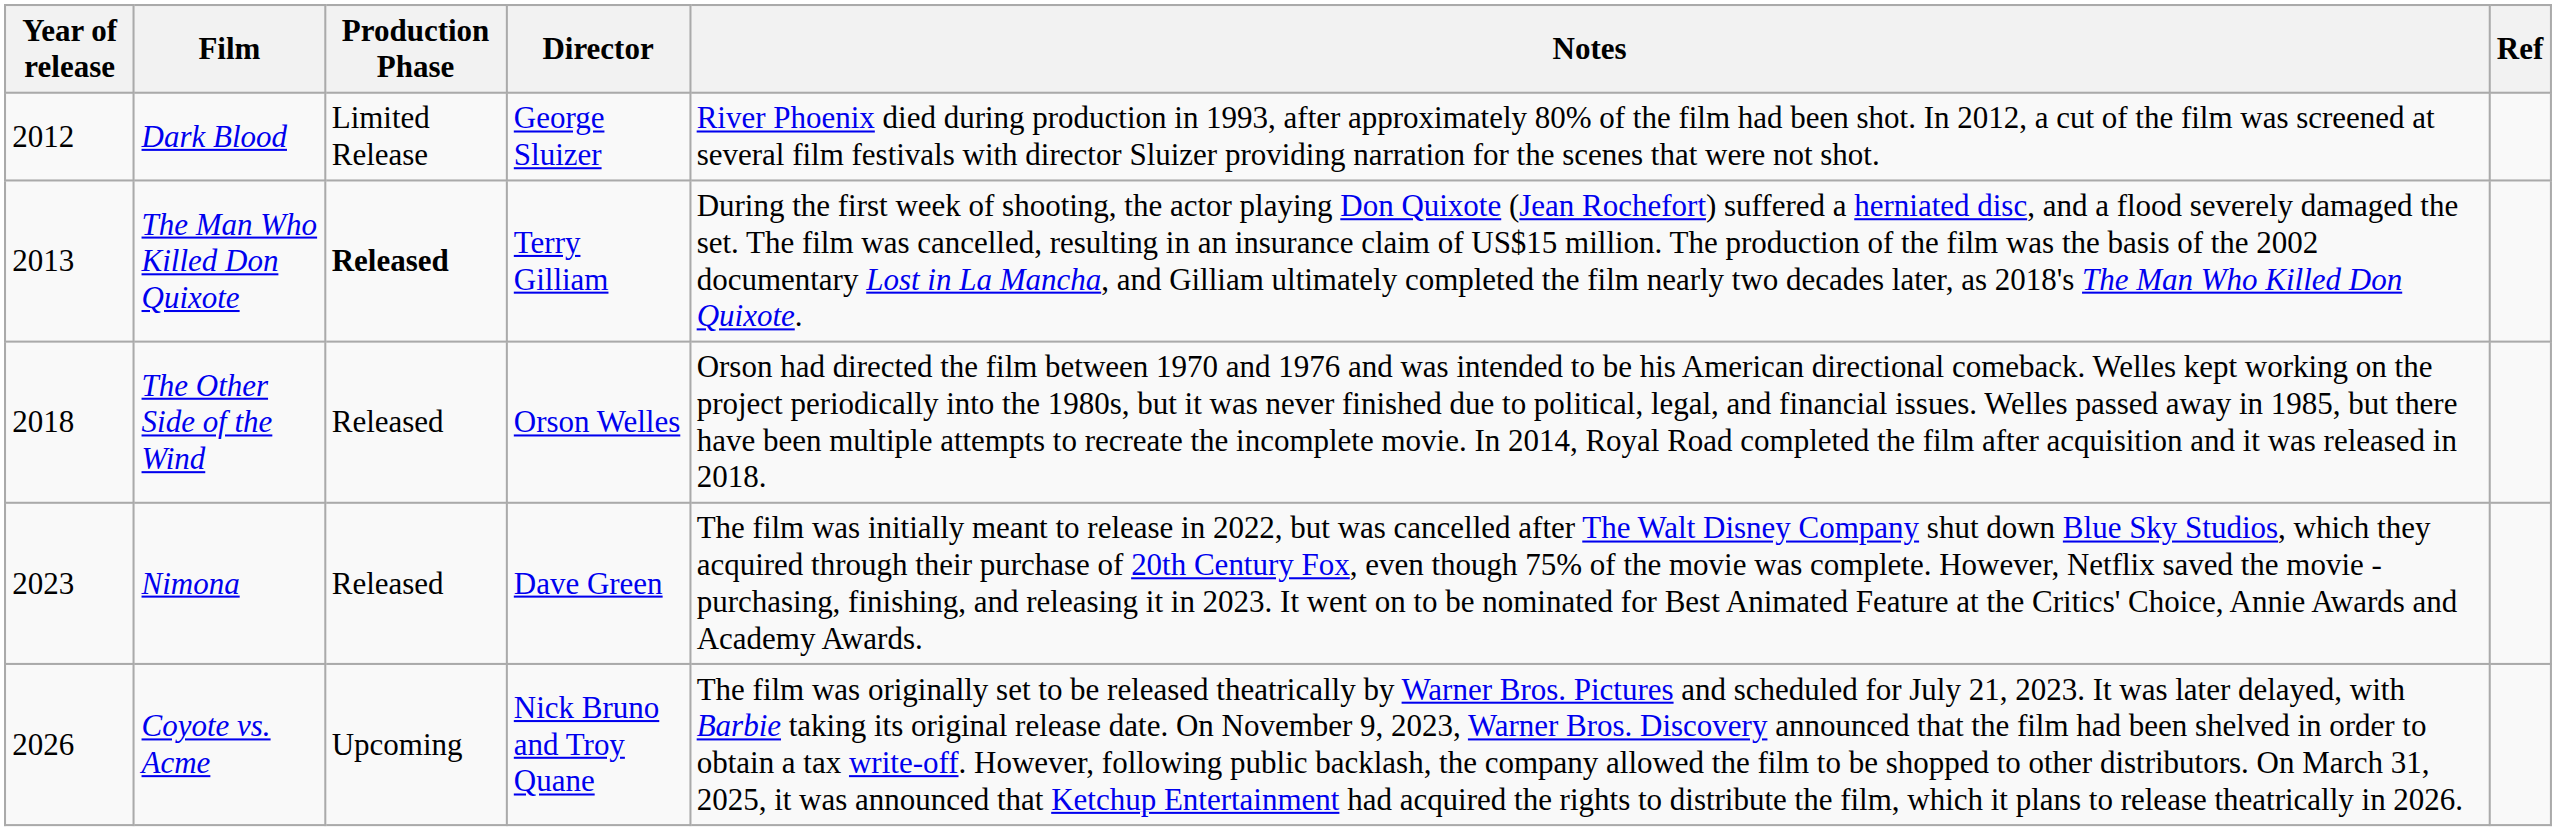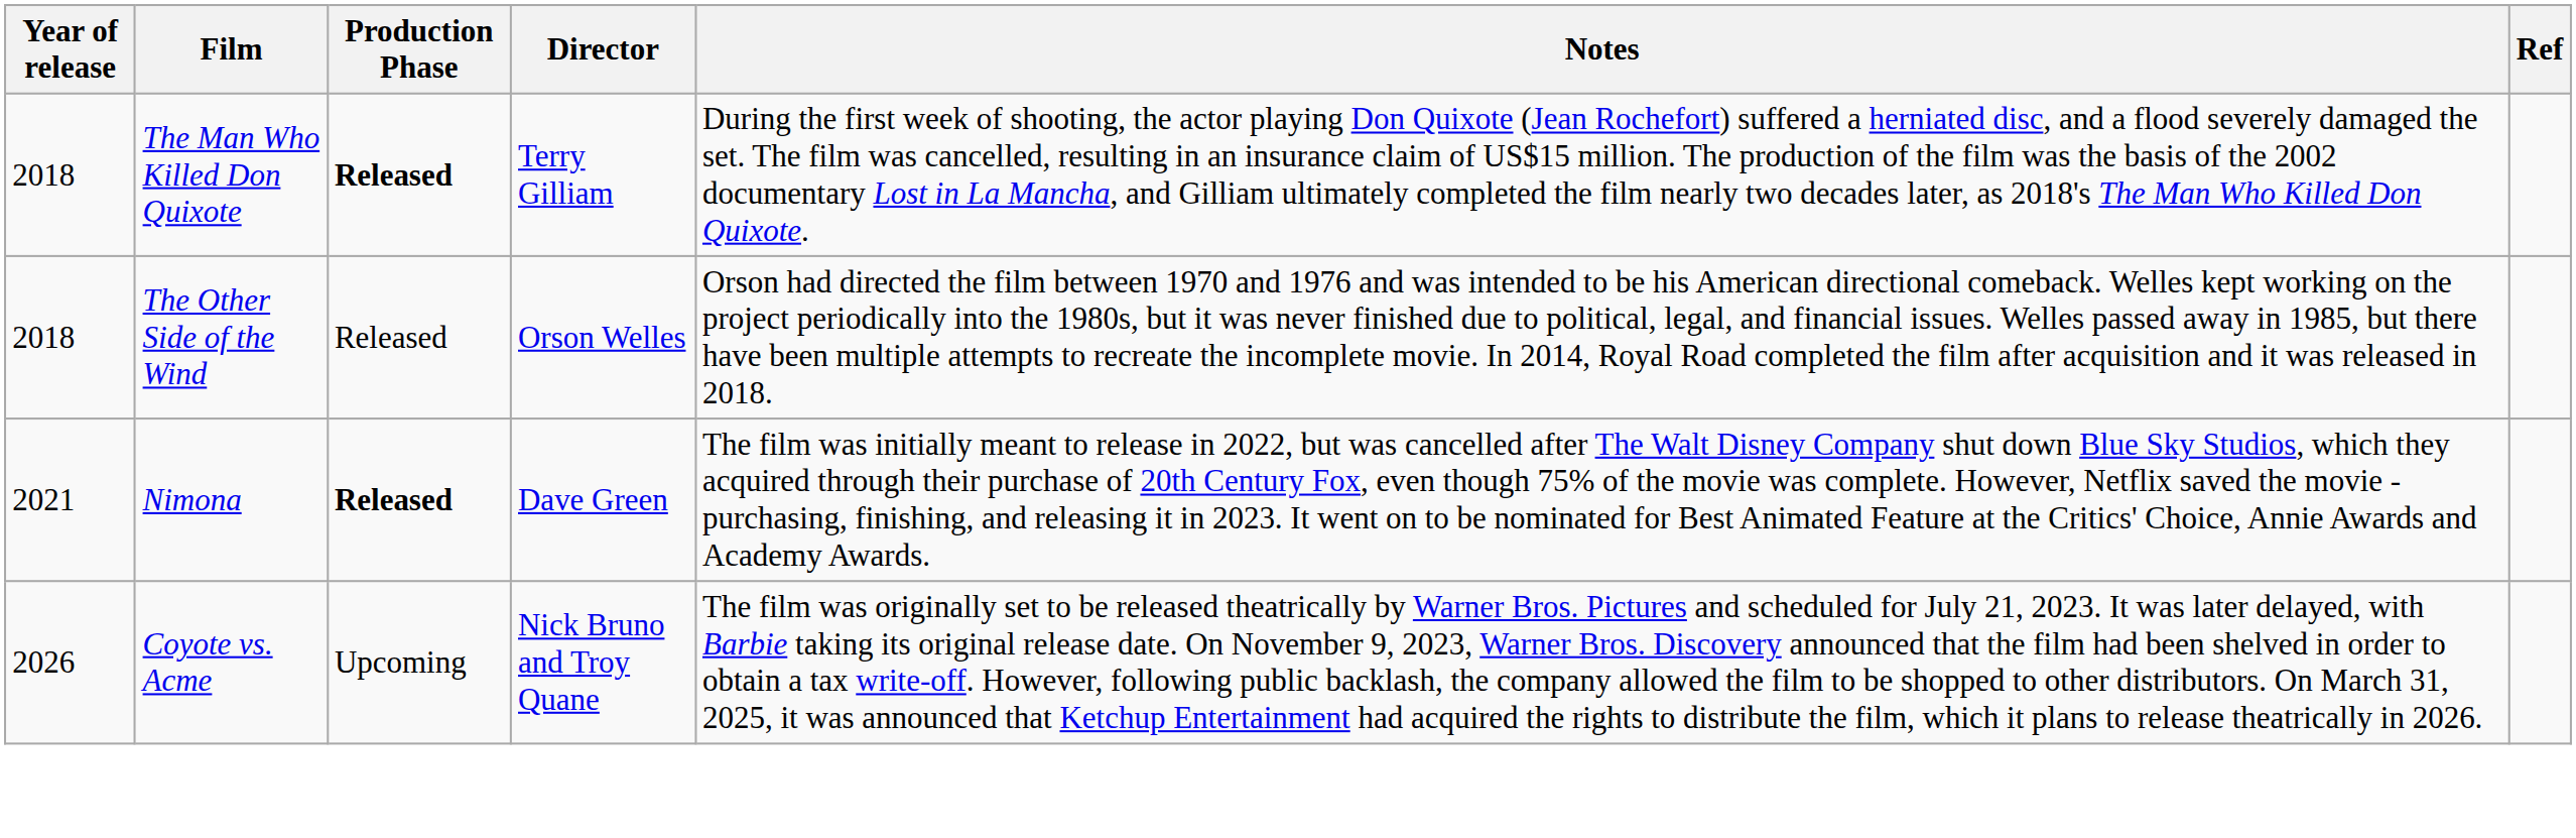 <table class="wikitable sortable" style="font-size:95%">
 <tr>
 <th>Year of release</th>
 <th>Film</th>
 <th>Production Phase</th>
 <th>Director</th>
 <th>Notes</th>
 <th class="unsortable">Ref</th>
 </tr>
 <tr>
-<td>2012</td>
-<td><em><a href='#'>Dark Blood</a></em></td>
-<td>Limited Release</td>
-<td><a href='#'>George Sluizer</a></td>
-<td><a href='#'>River Phoenix</a> died during production in 1993, after approximately 80% of the film had been shot. In 2012, a cut of the film was screened at several film festivals with director Sluizer providing narration for the scenes that were not shot.</td>
-<td></td>
-</tr>
-<tr>
-<td>2013</td>
+<td>2018</td>
 <td><em><a href='#'>The Man Who Killed Don Quixote</a></em></td>
 <td><strong>Released</strong></td>
 <td><a href='#'>Terry Gilliam</a></td>
 <td>During the first week of shooting, the actor playing <a href='#'>Don Quixote</a> (<a href='#'>Jean Rochefort</a>) suffered a <a href='#'>herniated disc</a>, and a flood severely damaged the set. The film was cancelled, resulting in an insurance claim of US$15 million. The production of the film was the basis of the 2002 documentary <em><a href='#'>Lost in La Mancha</a></em>, and Gilliam ultimately completed the film nearly two decades later, as 2018's <em><a href='#'>The Man Who Killed Don Quixote</a></em>.</td>
 <td></td>
 </tr>
 <tr>
 <td>2018</td>
 <td><em><a href='#'>The Other Side of the Wind</a></em></td>
 <td>Released</td>
 <td><a href='#'>Orson Welles</a></td>
 <td>Orson had directed the film between 1970 and 1976 and was intended to be his American directional comeback. Welles kept working on the project periodically into the 1980s, but it was never finished due to political, legal, and financial issues. Welles passed away in 1985, but there have been multiple attempts to recreate the incomplete movie. In 2014, Royal Road completed the film after acquisition and it was released in 2018.</td>
 <td></td>
 </tr>
 <tr>
-<td>2023</td>
+<td>2021</td>
 <td><em><a href='#'>Nimona</a></em></td>
-<td>Released</td>
+<td><strong>Released</strong></td>
 <td><a href='#'>Dave Green</a></td>
 <td>The film was initially meant to release in 2022, but was cancelled after <a href='#'>The Walt Disney Company</a> shut down <a href='#'>Blue Sky Studios</a>, which they acquired through their purchase of <a href='#'>20th Century Fox</a>, even though 75% of the movie was complete. However, Netflix saved the movie - purchasing, finishing, and releasing it in 2023. It went on to be nominated for Best Animated Feature at the Critics' Choice, Annie Awards and Academy Awards.</td>
 <td></td>
 </tr>
 <tr>
 <td>2026</td>
 <td><em><a href='#'>Coyote vs. Acme</a></em></td>
 <td>Upcoming</td>
 <td><a href='#'>Nick Bruno and Troy Quane</a></td>
 <td>The film was originally set to be released theatrically by <a href='#'>Warner Bros. Pictures</a> and scheduled for July 21, 2023. It was later delayed, with <a href='#'><em>Barbie</em></a> taking its original release date. On November 9, 2023, <a href='#'>Warner Bros. Discovery</a> announced that the film had been shelved in order to obtain a tax <a href='#'>write-off</a>. However, following public backlash, the company allowed the film to be shopped to other distributors. On March 31, 2025, it was announced that <a href='#'>Ketchup Entertainment</a> had acquired the rights to distribute the film, which it plans to release theatrically in 2026.</td>
 <td></td>
 </tr>
 </table>
